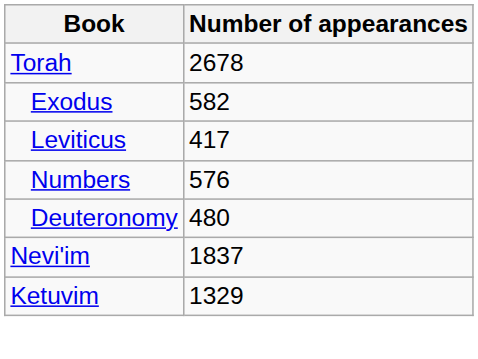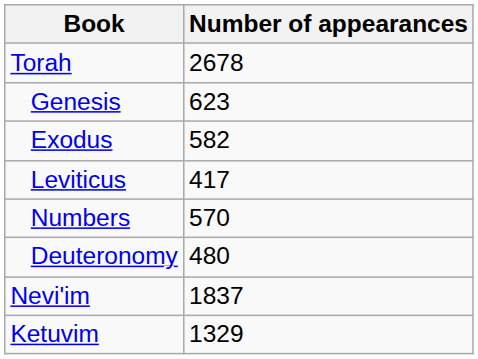 <table class="wikitable">
 <tr>
 <th><strong>Book</strong></th>
 <th>Number of appearances</th>
 </tr>
 <tr>
 <td><a href='#'>Torah</a></td>
 <td>2678</td>
+</tr>
+<tr>
+<td>   <a href='#'>Genesis</a></td>
+<td>623</td>
 </tr>
 <tr>
 <td>   <a href='#'>Exodus</a></td>
 <td>582</td>
 </tr>
 <tr>
 <td>   <a href='#'>Leviticus</a></td>
 <td>417</td>
 </tr>
 <tr>
 <td>   <a href='#'>Numbers</a></td>
-<td>576</td>
+<td>570</td>
 </tr>
 <tr>
 <td>   <a href='#'>Deuteronomy</a></td>
 <td>480</td>
 </tr>
 <tr>
 <td><a href='#'>Nevi'im</a></td>
 <td>1837</td>
 </tr>
 <tr>
 <td><a href='#'>Ketuvim</a></td>
 <td>1329</td>
 </tr>
 </table>
